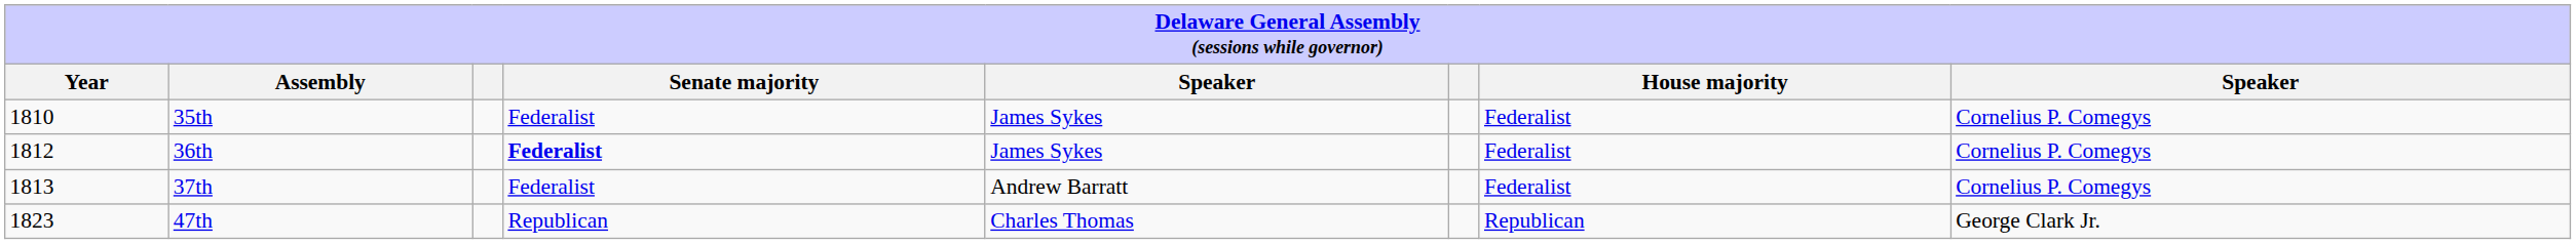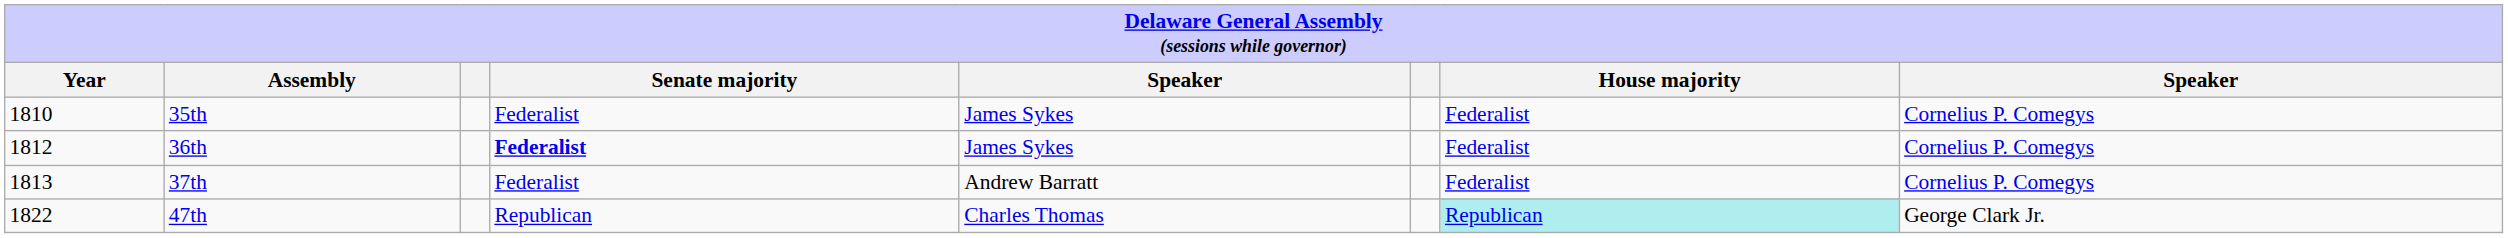 <table class=wikitable style="width: 94%" style="text-align: center;" align="center">
 <tr bgcolor=#cccccc>
 <th colspan=12 style="background: #ccccff;"><strong><a href='#'>Delaware General Assembly</a></strong> <br> <small> <em>(sessions while governor)</em></small></th>
 </tr>
 <tr>
 <th><strong>Year</strong></th>
 <th><strong>Assembly</strong></th>
 <th></th>
 <th><strong>Senate majority</strong></th>
 <th><strong>Speaker</strong></th>
 <th></th>
 <th><strong>House majority</strong></th>
 <th><strong>Speaker</strong></th>
 </tr>
 <tr>
 <td>1810</td>
 <td><a href='#'>35th</a></td>
 <td></td>
 <td><a href='#'>Federalist</a></td>
 <td><a href='#'>James Sykes</a></td>
 <td></td>
 <td><a href='#'>Federalist</a></td>
 <td><a href='#'>Cornelius P. Comegys</a></td>
 </tr>
 <tr>
 <td>1812</td>
 <td><a href='#'>36th</a></td>
 <td></td>
 <td><strong><a href='#'>Federalist</a></strong></td>
 <td><a href='#'>James Sykes</a></td>
 <td></td>
 <td><a href='#'>Federalist</a></td>
 <td><a href='#'>Cornelius P. Comegys</a></td>
 </tr>
 <tr>
 <td>1813</td>
 <td><a href='#'>37th</a></td>
 <td></td>
 <td><a href='#'>Federalist</a></td>
 <td>Andrew Barratt</td>
 <td></td>
 <td><a href='#'>Federalist</a></td>
 <td><a href='#'>Cornelius P. Comegys</a></td>
 </tr>
 <tr>
-<td>1823</td>
+<td>1822</td>
 <td><a href='#'>47th</a></td>
 <td></td>
 <td><a href='#'>Republican</a></td>
 <td><a href='#'>Charles Thomas</a></td>
 <td></td>
-<td><a href='#'>Republican</a></td>
+<td style="background: paleturquoise;"><a href='#'>Republican</a></td>
 <td>George Clark Jr.</td>
 </tr>
 </table>
